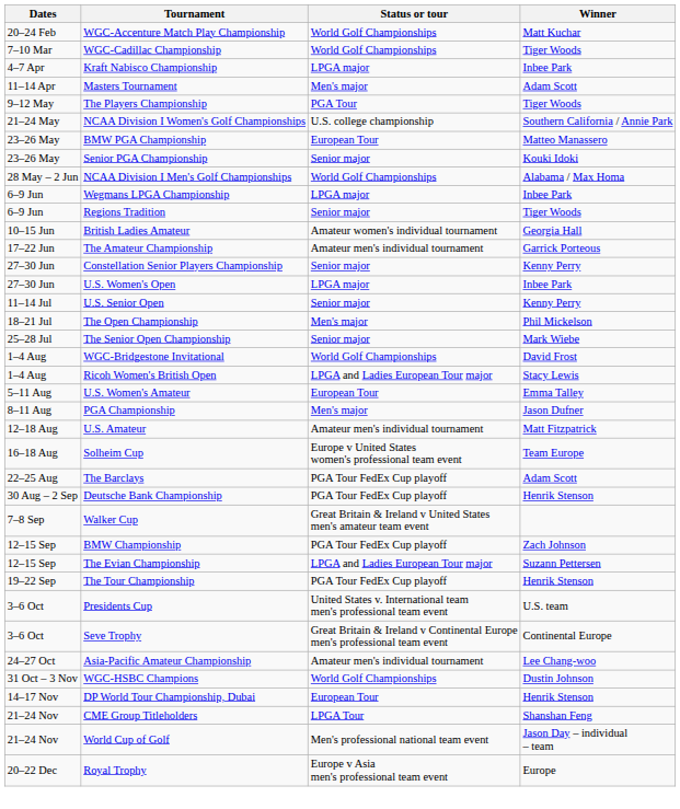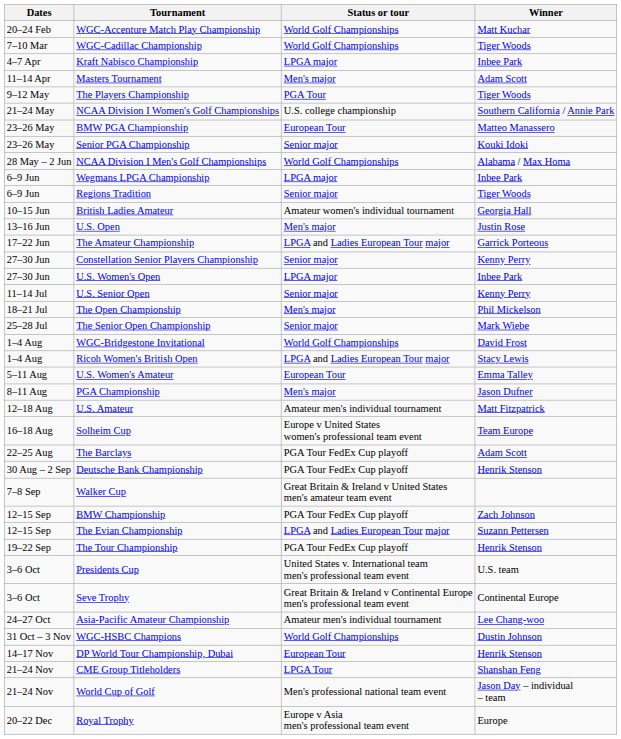 <table class="wikitable">
 <tr>
 <th>Dates</th>
 <th>Tournament</th>
 <th>Status or tour</th>
 <th>Winner</th>
 </tr>
 <tr>
 <td>20–24 Feb</td>
 <td><a href='#'>WGC-Accenture Match Play Championship</a></td>
 <td><a href='#'>World Golf Championships</a></td>
 <td> <a href='#'>Matt Kuchar</a></td>
 </tr>
 <tr>
 <td>7–10 Mar</td>
 <td><a href='#'>WGC-Cadillac Championship</a></td>
 <td><a href='#'>World Golf Championships</a></td>
 <td> <a href='#'>Tiger Woods</a></td>
 </tr>
 <tr>
 <td>4–7 Apr</td>
 <td><a href='#'>Kraft Nabisco Championship</a></td>
 <td><a href='#'>LPGA major</a></td>
 <td> <a href='#'>Inbee Park</a></td>
 </tr>
 <tr>
 <td>11–14 Apr</td>
 <td><a href='#'>Masters Tournament</a></td>
 <td><a href='#'>Men's major</a></td>
 <td> <a href='#'>Adam Scott</a></td>
 </tr>
 <tr>
 <td>9–12 May</td>
 <td><a href='#'>The Players Championship</a></td>
 <td><a href='#'>PGA Tour</a></td>
 <td> <a href='#'>Tiger Woods</a></td>
 </tr>
 <tr>
 <td>21–24 May</td>
 <td><a href='#'>NCAA Division I Women's Golf Championships</a></td>
 <td>U.S. college championship</td>
 <td><a href='#'>Southern California</a> / <a href='#'>Annie Park</a></td>
 </tr>
 <tr>
 <td>23–26 May</td>
 <td><a href='#'>BMW PGA Championship</a></td>
 <td><a href='#'>European Tour</a></td>
 <td> <a href='#'>Matteo Manassero</a></td>
 </tr>
 <tr>
 <td>23–26 May</td>
 <td><a href='#'>Senior PGA Championship</a></td>
 <td><a href='#'>Senior major</a></td>
 <td> <a href='#'>Kouki Idoki</a></td>
 </tr>
 <tr>
 <td>28 May – 2 Jun</td>
 <td><a href='#'>NCAA Division I Men's Golf Championships</a></td>
 <td><a href='#'>World Golf Championships</a></td>
 <td><a href='#'>Alabama</a> / <a href='#'>Max Homa</a></td>
 </tr>
 <tr>
 <td>6–9 Jun</td>
 <td><a href='#'>Wegmans LPGA Championship</a></td>
 <td><a href='#'>LPGA major</a></td>
 <td> <a href='#'>Inbee Park</a></td>
 </tr>
 <tr>
 <td>6–9 Jun</td>
 <td><a href='#'>Regions Tradition</a></td>
 <td><a href='#'>Senior major</a></td>
 <td> <a href='#'>Tiger Woods</a></td>
 </tr>
 <tr>
 <td>10–15 Jun</td>
 <td><a href='#'>British Ladies Amateur</a></td>
 <td>Amateur women's individual tournament</td>
 <td> <a href='#'>Georgia Hall</a></td>
 </tr>
 <tr>
+<td>13–16 Jun</td>
+<td><a href='#'>U.S. Open</a></td>
+<td><a href='#'>Men's major</a></td>
+<td> <a href='#'>Justin Rose</a></td>
+</tr>
+<tr>
 <td>17–22 Jun</td>
 <td><a href='#'>The Amateur Championship</a></td>
-<td>Amateur men's individual tournament</td>
+<td><a href='#'>LPGA</a> and <a href='#'>Ladies European Tour</a> <a href='#'>major</a></td>
 <td> <a href='#'>Garrick Porteous</a></td>
 </tr>
 <tr>
 <td>27–30 Jun</td>
 <td><a href='#'>Constellation Senior Players Championship</a></td>
 <td><a href='#'>Senior major</a></td>
 <td> <a href='#'>Kenny Perry</a></td>
 </tr>
 <tr>
 <td>27–30 Jun</td>
 <td><a href='#'>U.S. Women's Open</a></td>
 <td><a href='#'>LPGA major</a></td>
 <td> <a href='#'>Inbee Park</a></td>
 </tr>
 <tr>
 <td>11–14 Jul</td>
 <td><a href='#'>U.S. Senior Open</a></td>
 <td><a href='#'>Senior major</a></td>
 <td> <a href='#'>Kenny Perry</a></td>
 </tr>
 <tr>
 <td>18–21 Jul</td>
 <td><a href='#'>The Open Championship</a></td>
 <td><a href='#'>Men's major</a></td>
 <td> <a href='#'>Phil Mickelson</a></td>
 </tr>
 <tr>
 <td>25–28 Jul</td>
 <td><a href='#'>The Senior Open Championship</a></td>
 <td><a href='#'>Senior major</a></td>
 <td> <a href='#'>Mark Wiebe</a></td>
 </tr>
 <tr>
 <td>1–4 Aug</td>
 <td><a href='#'>WGC-Bridgestone Invitational</a></td>
 <td><a href='#'>World Golf Championships</a></td>
 <td> <a href='#'>David Frost</a></td>
 </tr>
 <tr>
 <td>1–4 Aug</td>
 <td><a href='#'>Ricoh Women's British Open</a></td>
 <td><a href='#'>LPGA</a> and <a href='#'>Ladies European Tour</a> <a href='#'>major</a></td>
 <td> <a href='#'>Stacy Lewis</a></td>
 </tr>
 <tr>
 <td>5–11 Aug</td>
 <td><a href='#'>U.S. Women's Amateur</a></td>
 <td><a href='#'>European Tour</a></td>
 <td> <a href='#'>Emma Talley</a></td>
 </tr>
 <tr>
 <td>8–11 Aug</td>
 <td><a href='#'>PGA Championship</a></td>
 <td><a href='#'>Men's major</a></td>
 <td> <a href='#'>Jason Dufner</a></td>
 </tr>
 <tr>
 <td>12–18 Aug</td>
 <td><a href='#'>U.S. Amateur</a></td>
 <td>Amateur men's individual tournament</td>
 <td> <a href='#'>Matt Fitzpatrick</a></td>
 </tr>
 <tr>
 <td>16–18 Aug</td>
 <td><a href='#'>Solheim Cup</a></td>
 <td>Europe v United States<br>women's professional team event</td>
 <td> <a href='#'>Team Europe</a></td>
 </tr>
 <tr>
 <td>22–25 Aug</td>
 <td><a href='#'>The Barclays</a></td>
 <td>PGA Tour FedEx Cup playoff</td>
 <td> <a href='#'>Adam Scott</a></td>
 </tr>
 <tr>
 <td>30 Aug – 2 Sep</td>
 <td><a href='#'>Deutsche Bank Championship</a></td>
 <td>PGA Tour FedEx Cup playoff</td>
 <td> <a href='#'>Henrik Stenson</a></td>
 </tr>
 <tr>
 <td>7–8 Sep</td>
 <td><a href='#'>Walker Cup</a></td>
 <td>Great Britain & Ireland v United States<br>men's amateur team event</td>
 <td></td>
 </tr>
 <tr>
 <td>12–15 Sep</td>
 <td><a href='#'>BMW Championship</a></td>
 <td>PGA Tour FedEx Cup playoff</td>
 <td> <a href='#'>Zach Johnson</a></td>
 </tr>
 <tr>
 <td>12–15 Sep</td>
 <td><a href='#'>The Evian Championship</a></td>
 <td><a href='#'>LPGA</a> and <a href='#'>Ladies European Tour</a> <a href='#'>major</a></td>
 <td> <a href='#'>Suzann Pettersen</a></td>
 </tr>
 <tr>
 <td>19–22 Sep</td>
 <td><a href='#'>The Tour Championship</a></td>
 <td>PGA Tour FedEx Cup playoff</td>
 <td> <a href='#'>Henrik Stenson</a></td>
 </tr>
 <tr>
 <td>3–6 Oct</td>
 <td><a href='#'>Presidents Cup</a></td>
 <td>United States v. International team<br>men's professional team event</td>
 <td> U.S. team</td>
 </tr>
 <tr>
 <td>3–6 Oct</td>
 <td><a href='#'>Seve Trophy</a></td>
 <td>Great Britain & Ireland v Continental Europe<br>men's professional team event</td>
 <td> Continental Europe</td>
 </tr>
 <tr>
 <td>24–27 Oct</td>
 <td><a href='#'>Asia-Pacific Amateur Championship</a></td>
 <td>Amateur men's individual tournament</td>
 <td> <a href='#'>Lee Chang-woo</a></td>
 </tr>
 <tr>
 <td>31 Oct – 3 Nov</td>
 <td><a href='#'>WGC-HSBC Champions</a></td>
 <td><a href='#'>World Golf Championships</a></td>
 <td> <a href='#'>Dustin Johnson</a></td>
 </tr>
 <tr>
 <td>14–17 Nov</td>
 <td><a href='#'>DP World Tour Championship, Dubai</a></td>
 <td><a href='#'>European Tour</a></td>
 <td> <a href='#'>Henrik Stenson</a></td>
 </tr>
 <tr>
 <td>21–24 Nov</td>
 <td><a href='#'>CME Group Titleholders</a></td>
 <td><a href='#'>LPGA Tour</a></td>
 <td> <a href='#'>Shanshan Feng</a></td>
 </tr>
 <tr>
 <td>21–24 Nov</td>
 <td><a href='#'>World Cup of Golf</a></td>
 <td>Men's professional national team event</td>
 <td> <a href='#'>Jason Day</a> – individual<br> – team</td>
 </tr>
 <tr>
 <td>20–22 Dec</td>
 <td><a href='#'>Royal Trophy</a></td>
 <td>Europe v Asia<br>men's professional team event</td>
 <td>Europe</td>
 </tr>
 </table>
